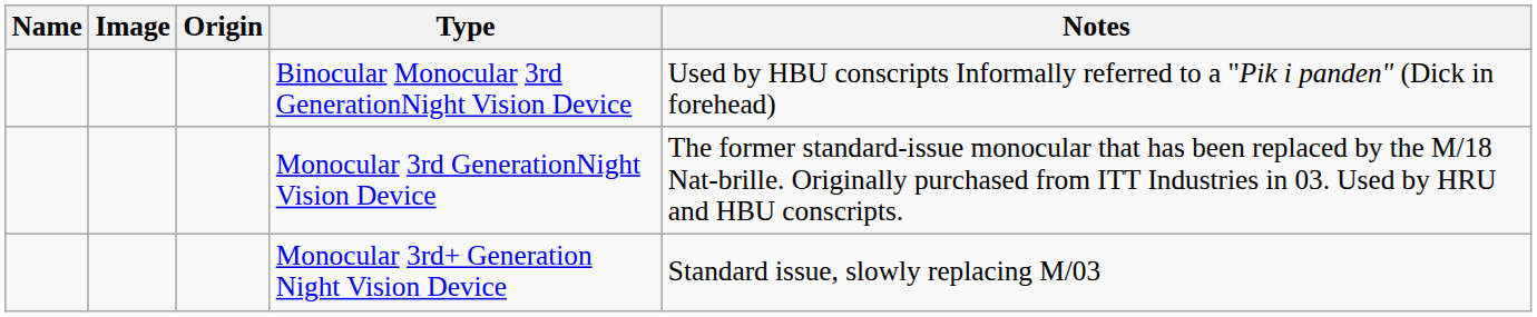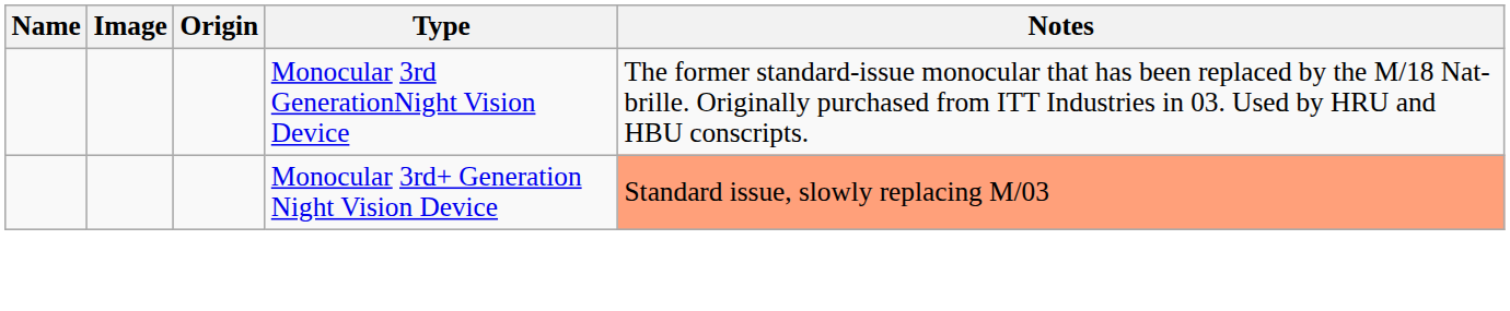 <table class="wikitable">
 <tr>
 <th>Name</th>
 <th>Image</th>
 <th>Origin</th>
 <th>Type</th>
 <th>Notes</th>
-</tr>
-<tr>
-<td></td>
-<td></td>
-<td></td>
-<td><a href='#'>Binocular</a> <a href='#'>Monocular</a> <a href='#'>3rd GenerationNight Vision Device</a></td>
-<td>Used by HBU conscripts Informally referred to a "<em>Pik i panden"</em> (Dick in forehead)</td>
 </tr>
 <tr>
 <td></td>
 <td></td>
 <td></td>
 <td><a href='#'>Monocular</a> <a href='#'>3rd GenerationNight Vision Device</a></td>
 <td>The former standard-issue monocular that has been replaced by the M/18 Nat-brille. Originally purchased from ITT Industries in 03. Used by HRU and HBU conscripts.</td>
 </tr>
 <tr>
 <td></td>
 <td></td>
 <td></td>
 <td><a href='#'>Monocular</a> <a href='#'>3rd+ Generation Night Vision Device</a></td>
-<td>Standard issue, slowly replacing M/03</td>
+<td style="background: lightsalmon;">Standard issue, slowly replacing M/03</td>
 </tr>
 </table>
